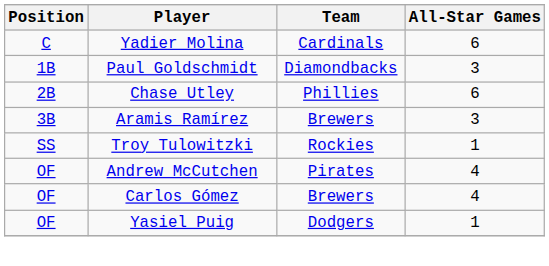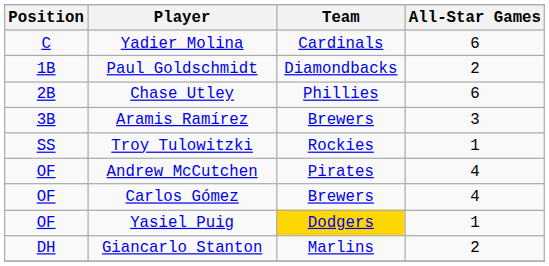 <table class="wikitable sortable" style="text-align:center;">
 <tr>
 </tr>
 <tr>
 <th>Position</th>
 <th style="width:150px;">Player</th>
 <th style="width:100px;">Team</th>
 <th>All-Star Games</th>
 </tr>
 <tr>
 <td><a href='#'>C</a></td>
 <td><a href='#'>Yadier Molina</a></td>
 <td><a href='#'>Cardinals</a></td>
 <td>6</td>
 </tr>
 <tr>
 <td><a href='#'>1B</a></td>
 <td><a href='#'>Paul Goldschmidt</a></td>
 <td><a href='#'>Diamondbacks</a></td>
-<td>3</td>
+<td>2</td>
 </tr>
 <tr>
 <td><a href='#'>2B</a></td>
 <td><a href='#'>Chase Utley</a></td>
 <td><a href='#'>Phillies</a></td>
 <td>6</td>
 </tr>
 <tr>
 <td><a href='#'>3B</a></td>
 <td><a href='#'>Aramis Ramírez</a></td>
 <td><a href='#'>Brewers</a></td>
 <td>3</td>
 </tr>
 <tr>
 <td><a href='#'>SS</a></td>
 <td><a href='#'>Troy Tulowitzki</a></td>
 <td><a href='#'>Rockies</a></td>
 <td>1</td>
 </tr>
 <tr>
 <td><a href='#'>OF</a></td>
 <td><a href='#'>Andrew McCutchen</a></td>
 <td><a href='#'>Pirates</a></td>
 <td>4</td>
 </tr>
 <tr>
 <td><a href='#'>OF</a></td>
 <td><a href='#'>Carlos Gómez</a></td>
 <td><a href='#'>Brewers</a></td>
 <td>4</td>
 </tr>
 <tr>
 <td><a href='#'>OF</a></td>
 <td><a href='#'>Yasiel Puig</a></td>
-<td><a href='#'>Dodgers</a></td>
+<td style="background: gold;"><a href='#'>Dodgers</a></td>
 <td>1</td>
+</tr>
+<tr>
+<td><a href='#'>DH</a></td>
+<td><a href='#'>Giancarlo Stanton</a></td>
+<td><a href='#'>Marlins</a></td>
+<td>2</td>
 </tr>
 <tr>
 </tr>
 </table>
